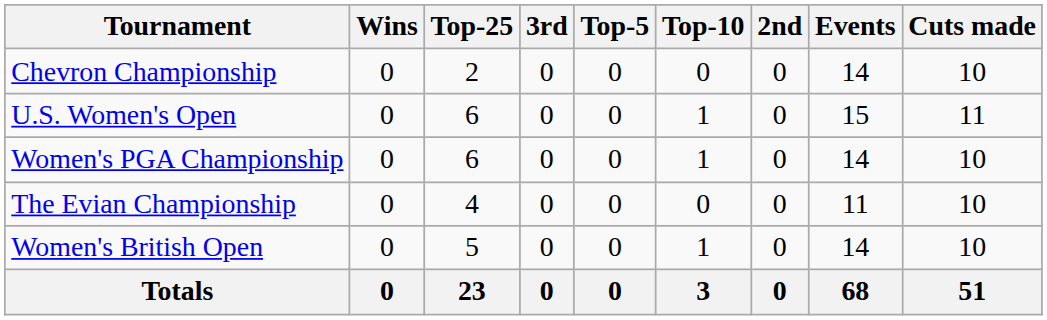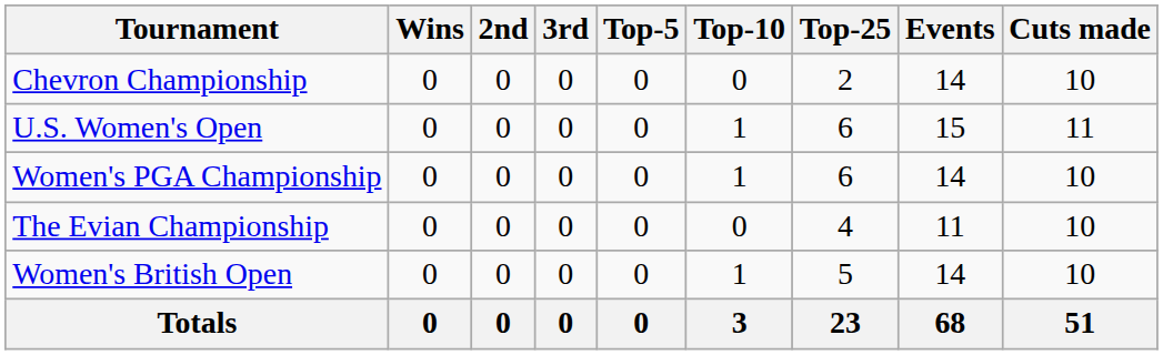 <table class=wikitable style=text-align:center>
 <tr>
 <th>Tournament</th>
 <th>Wins</th>
-<th>Top-25</th>
+<th>2nd</th>
 <th>3rd</th>
 <th>Top-5</th>
 <th>Top-10</th>
-<th>2nd</th>
+<th>Top-25</th>
 <th>Events</th>
 <th>Cuts made</th>
 </tr>
 <tr>
 <td align=left><a href='#'>Chevron Championship</a></td>
 <td>0</td>
-<td>2</td>
 <td>0</td>
 <td>0</td>
 <td>0</td>
 <td>0</td>
+<td>2</td>
 <td>14</td>
 <td>10</td>
 </tr>
 <tr>
 <td align=left><a href='#'>U.S. Women's Open</a></td>
 <td>0</td>
-<td>6</td>
+<td>0</td>
 <td>0</td>
 <td>0</td>
 <td>1</td>
-<td>0</td>
+<td>6</td>
 <td>15</td>
 <td>11</td>
 </tr>
 <tr>
 <td align=left><a href='#'>Women's PGA Championship</a></td>
 <td>0</td>
-<td>6</td>
+<td>0</td>
 <td>0</td>
 <td>0</td>
 <td>1</td>
-<td>0</td>
+<td>6</td>
 <td>14</td>
 <td>10</td>
 </tr>
 <tr>
 <td align=left><a href='#'>The Evian Championship</a></td>
 <td>0</td>
-<td>4</td>
 <td>0</td>
 <td>0</td>
 <td>0</td>
 <td>0</td>
+<td>4</td>
 <td>11</td>
 <td>10</td>
 </tr>
 <tr>
 <td align=left><a href='#'>Women's British Open</a></td>
 <td>0</td>
-<td>5</td>
+<td>0</td>
 <td>0</td>
 <td>0</td>
 <td>1</td>
-<td>0</td>
+<td>5</td>
 <td>14</td>
 <td>10</td>
 </tr>
 <tr>
 <th>Totals</th>
 <th>0</th>
-<th>23</th>
+<th>0</th>
 <th>0</th>
 <th>0</th>
 <th>3</th>
-<th>0</th>
+<th>23</th>
 <th>68</th>
 <th>51</th>
 </tr>
 </table>
